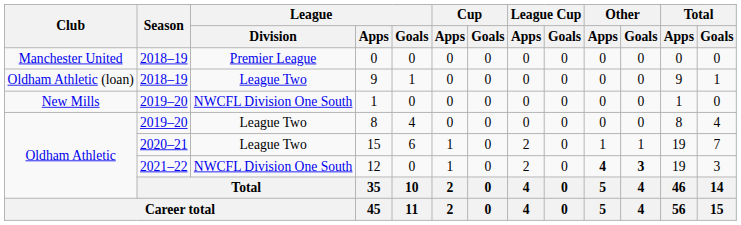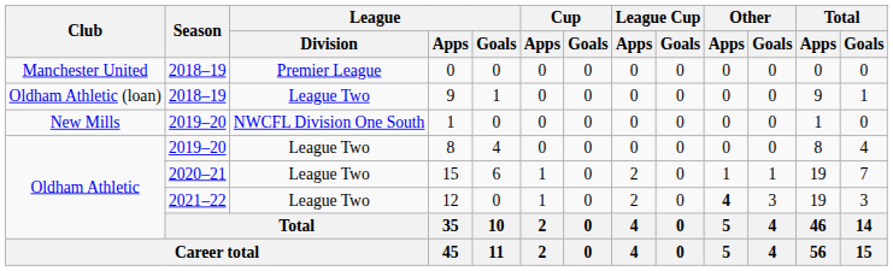 <table class=wikitable style="text-align: center">
 <tr>
 <th rowspan="2">Club</th>
 <th rowspan="2">Season</th>
 <th colspan="3">League</th>
 <th colspan="2">Cup</th>
 <th colspan="2">League Cup</th>
 <th colspan="2">Other</th>
 <th colspan="2">Total</th>
 </tr>
 <tr>
 <th>Division</th>
 <th>Apps</th>
 <th>Goals</th>
 <th>Apps</th>
 <th>Goals</th>
 <th>Apps</th>
 <th>Goals</th>
 <th>Apps</th>
 <th>Goals</th>
 <th>Apps</th>
 <th>Goals</th>
 </tr>
 <tr>
 <td><a href='#'>Manchester United</a></td>
 <td><a href='#'>2018–19</a></td>
 <td><a href='#'>Premier League</a></td>
 <td>0</td>
 <td>0</td>
 <td>0</td>
 <td>0</td>
 <td>0</td>
 <td>0</td>
 <td>0</td>
 <td>0</td>
 <td>0</td>
 <td>0</td>
 </tr>
 <tr>
 <td><a href='#'>Oldham Athletic</a> (loan)</td>
 <td><a href='#'>2018–19</a></td>
 <td><a href='#'>League Two</a></td>
 <td>9</td>
 <td>1</td>
 <td>0</td>
 <td>0</td>
 <td>0</td>
 <td>0</td>
 <td>0</td>
 <td>0</td>
 <td>9</td>
 <td>1</td>
 </tr>
 <tr>
 <td><a href='#'>New Mills</a></td>
 <td><a href='#'>2019–20</a></td>
 <td><a href='#'>NWCFL Division One South</a></td>
 <td>1</td>
 <td>0</td>
 <td>0</td>
 <td>0</td>
 <td>0</td>
 <td>0</td>
 <td>0</td>
 <td>0</td>
 <td>1</td>
 <td>0</td>
 </tr>
 <tr>
 <td rowspan=4><a href='#'>Oldham Athletic</a></td>
 <td><a href='#'>2019–20</a></td>
 <td>League Two</td>
 <td>8</td>
 <td>4</td>
 <td>0</td>
 <td>0</td>
 <td>0</td>
 <td>0</td>
 <td>0</td>
 <td>0</td>
 <td>8</td>
 <td>4</td>
 </tr>
 <tr>
 <td><a href='#'>2020–21</a></td>
 <td>League Two</td>
 <td>15</td>
 <td>6</td>
 <td>1</td>
 <td>0</td>
 <td>2</td>
 <td>0</td>
 <td>1</td>
 <td>1</td>
 <td>19</td>
 <td>7</td>
 </tr>
 <tr>
 <td><a href='#'>2021–22</a></td>
-<td><a href='#'>NWCFL Division One South</a></td>
+<td>League Two</td>
 <td>12</td>
 <td>0</td>
 <td>1</td>
 <td>0</td>
 <td>2</td>
 <td>0</td>
 <td><strong>4</strong></td>
-<td><strong>3</strong></td>
+<td>3</td>
 <td>19</td>
 <td>3</td>
 </tr>
 <tr>
 <th colspan=2>Total</th>
 <th>35</th>
 <th>10</th>
 <th>2</th>
 <th>0</th>
 <th>4</th>
 <th>0</th>
 <th>5</th>
 <th>4</th>
 <th>46</th>
 <th>14</th>
 </tr>
 <tr>
 <th colspan="3">Career total</th>
 <th>45</th>
 <th>11</th>
 <th>2</th>
 <th>0</th>
 <th>4</th>
 <th>0</th>
 <th>5</th>
 <th>4</th>
 <th>56</th>
 <th>15</th>
 </tr>
 </table>
